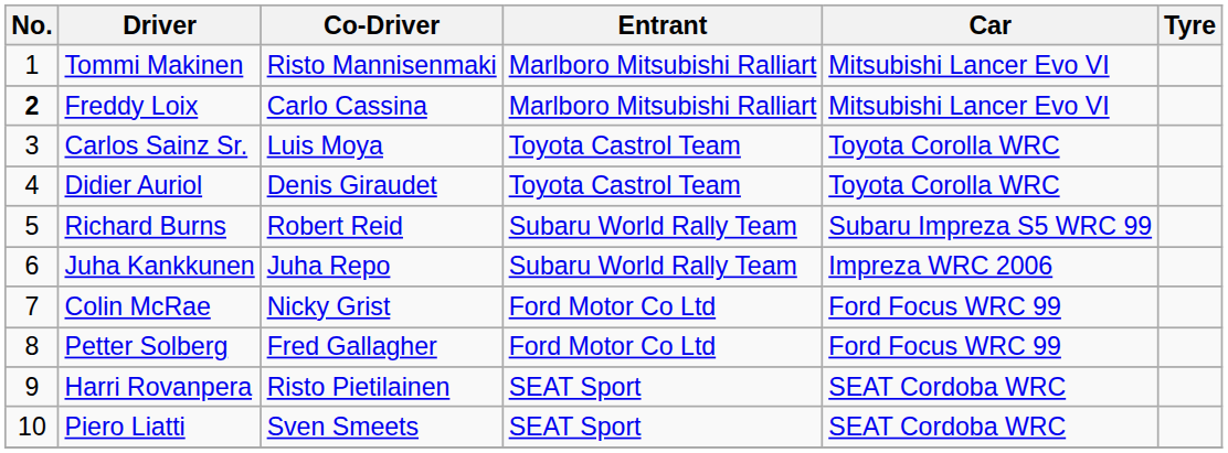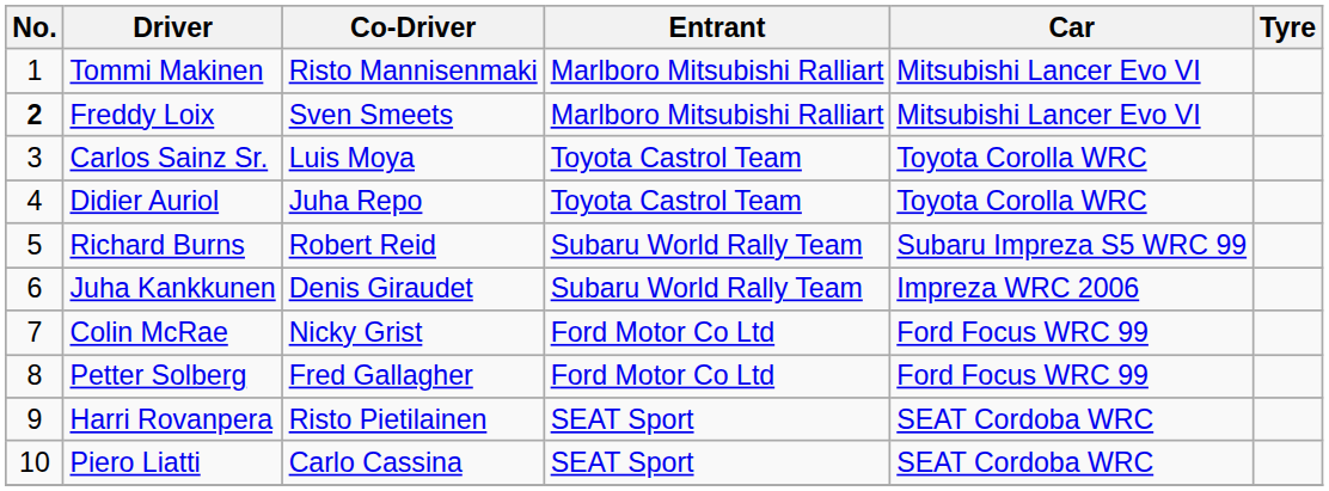 <table class="wikitable" style="font-size: 85%;">
 <tr>
 <th>No.</th>
 <th>Driver</th>
 <th>Co-Driver</th>
 <th>Entrant</th>
 <th>Car</th>
 <th>Tyre</th>
 </tr>
 <tr>
 <td align="center">1</td>
 <td> <a href='#'>Tommi Makinen</a></td>
 <td> <a href='#'>Risto Mannisenmaki</a></td>
 <td> <a href='#'>Marlboro Mitsubishi Ralliart</a></td>
 <td><a href='#'>Mitsubishi Lancer Evo VI</a></td>
 <td align="center"></td>
 </tr>
 <tr>
 <td align="center"><strong>2</strong></td>
 <td> <a href='#'>Freddy Loix</a></td>
-<td> <a href='#'>Carlo Cassina</a></td>
+<td> <a href='#'>Sven Smeets</a></td>
 <td> <a href='#'>Marlboro Mitsubishi Ralliart</a></td>
 <td><a href='#'>Mitsubishi Lancer Evo VI</a></td>
 <td align="center"></td>
 </tr>
 <tr>
 <td align="center">3</td>
 <td> <a href='#'>Carlos Sainz Sr.</a></td>
 <td> <a href='#'>Luis Moya</a></td>
 <td> <a href='#'>Toyota Castrol Team</a></td>
 <td><a href='#'>Toyota Corolla WRC</a></td>
 <td align="center"></td>
 </tr>
 <tr>
 <td align="center">4</td>
 <td> <a href='#'>Didier Auriol</a></td>
-<td> <a href='#'>Denis Giraudet</a></td>
+<td> <a href='#'>Juha Repo</a></td>
 <td> <a href='#'>Toyota Castrol Team</a></td>
 <td><a href='#'>Toyota Corolla WRC</a></td>
 <td align="center"></td>
 </tr>
 <tr>
 <td align="center">5</td>
 <td> <a href='#'>Richard Burns</a></td>
 <td> <a href='#'>Robert Reid</a></td>
 <td> <a href='#'>Subaru World Rally Team</a></td>
 <td><a href='#'>Subaru Impreza S5 WRC 99</a></td>
 <td align="center"></td>
 </tr>
 <tr>
 <td align="center">6</td>
 <td> <a href='#'>Juha Kankkunen</a></td>
-<td> <a href='#'>Juha Repo</a></td>
+<td> <a href='#'>Denis Giraudet</a></td>
 <td> <a href='#'>Subaru World Rally Team</a></td>
 <td><a href='#'>Impreza WRC 2006</a></td>
 <td align="center"></td>
 </tr>
 <tr>
 <td align="center">7</td>
 <td> <a href='#'>Colin McRae</a></td>
 <td> <a href='#'>Nicky Grist</a></td>
 <td> <a href='#'>Ford Motor Co Ltd</a></td>
 <td><a href='#'>Ford Focus WRC 99</a></td>
 <td align="center"></td>
 </tr>
 <tr>
 <td align="center">8</td>
 <td> <a href='#'>Petter Solberg</a></td>
 <td> <a href='#'>Fred Gallagher</a></td>
 <td> <a href='#'>Ford Motor Co Ltd</a></td>
 <td><a href='#'>Ford Focus WRC 99</a></td>
 <td align="center"></td>
 </tr>
 <tr>
 <td align="center">9</td>
 <td> <a href='#'>Harri Rovanpera</a></td>
 <td> <a href='#'>Risto Pietilainen</a></td>
 <td> <a href='#'>SEAT Sport</a></td>
 <td><a href='#'>SEAT Cordoba WRC</a></td>
 <td align="center"></td>
 </tr>
 <tr>
 <td align="center">10</td>
 <td> <a href='#'>Piero Liatti</a></td>
-<td> <a href='#'>Sven Smeets</a></td>
+<td> <a href='#'>Carlo Cassina</a></td>
 <td> <a href='#'>SEAT Sport</a></td>
 <td><a href='#'>SEAT Cordoba WRC</a></td>
 <td align="center"></td>
 </tr>
 <tr>
 </tr>
 </table>
